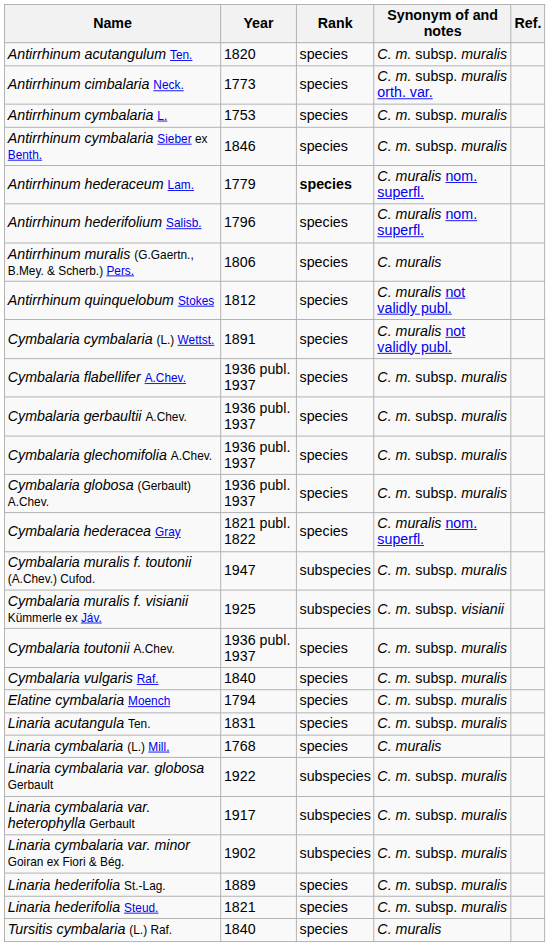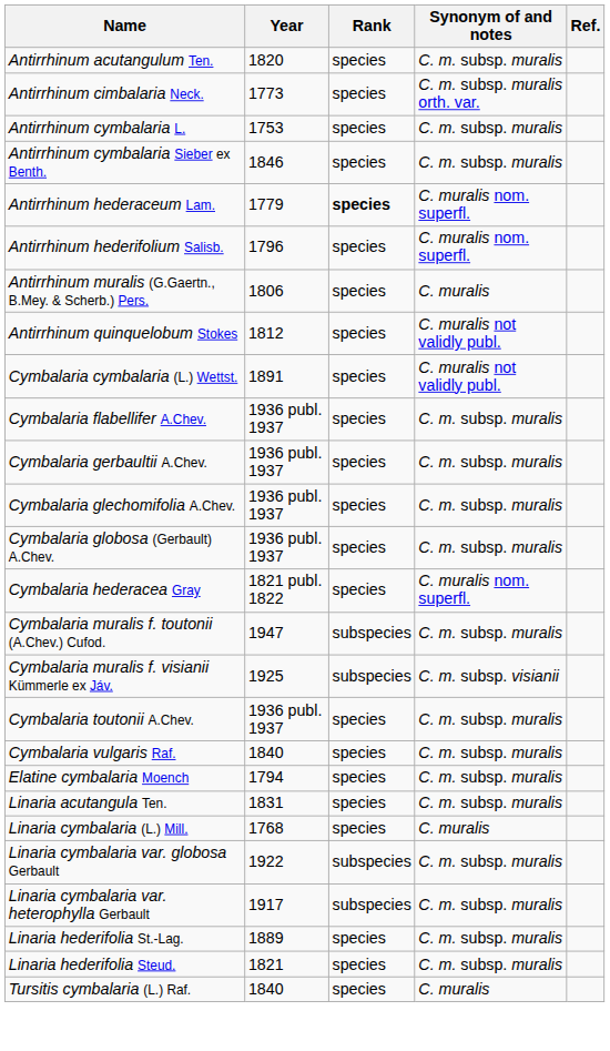 <table class="wikitable sortable mw-collapsible mw-collapsed">
 <tr>
 <th>Name</th>
 <th>Year</th>
 <th>Rank</th>
 <th>Synonym of and notes</th>
 <th>Ref.</th>
 </tr>
 <tr>
 <td><em>Antirrhinum acutangulum</em> <small><a href='#'>Ten.</a></small></td>
 <td>1820</td>
 <td>species</td>
 <td><em>C. m.</em> subsp. <em>muralis</em></td>
 <td></td>
 </tr>
 <tr>
 <td><em>Antirrhinum cimbalaria</em> <small><a href='#'>Neck.</a></small></td>
 <td>1773</td>
 <td>species</td>
 <td><em>C. m.</em> subsp. <em>muralis</em> <a href='#'>orth. var.</a></td>
 <td></td>
 </tr>
 <tr>
 <td><em>Antirrhinum cymbalaria</em> <small><a href='#'>L.</a></small></td>
 <td>1753</td>
 <td>species</td>
 <td><em>C. m.</em> subsp. <em>muralis</em></td>
 <td></td>
 </tr>
 <tr>
 <td><em>Antirrhinum cymbalaria</em> <small><a href='#'>Sieber</a> ex <a href='#'>Benth.</a></small></td>
 <td>1846</td>
 <td>species</td>
 <td><em>C. m.</em> subsp. <em>muralis</em></td>
 <td></td>
 </tr>
 <tr>
 <td><em>Antirrhinum hederaceum</em> <small><a href='#'>Lam.</a></small></td>
 <td>1779</td>
 <td><strong>species</strong></td>
 <td><em>C. muralis</em> <a href='#'>nom. superfl.</a></td>
 <td></td>
 </tr>
 <tr>
 <td><em>Antirrhinum hederifolium</em> <small><a href='#'>Salisb.</a></small></td>
 <td>1796</td>
 <td>species</td>
 <td><em>C. muralis</em> <a href='#'>nom. superfl.</a></td>
 <td></td>
 </tr>
 <tr>
 <td><em>Antirrhinum muralis</em> <small>(G.Gaertn., B.Mey. & Scherb.) <a href='#'>Pers.</a></small></td>
 <td>1806</td>
 <td>species</td>
 <td><em>C. muralis</em></td>
 <td></td>
 </tr>
 <tr>
 <td><em>Antirrhinum quinquelobum</em> <small><a href='#'>Stokes</a></small></td>
 <td>1812</td>
 <td>species</td>
 <td><em>C. muralis</em> <a href='#'>not validly publ.</a></td>
 <td></td>
 </tr>
 <tr>
 <td><em>Cymbalaria cymbalaria</em> <small>(L.) <a href='#'>Wettst.</a></small></td>
 <td>1891</td>
 <td>species</td>
 <td><em>C. muralis</em> <a href='#'>not validly publ.</a></td>
 <td></td>
 </tr>
 <tr>
 <td><em>Cymbalaria flabellifer</em> <small><a href='#'>A.Chev.</a></small></td>
 <td>1936 publ. 1937</td>
 <td>species</td>
 <td><em>C. m.</em> subsp. <em>muralis</em></td>
 <td></td>
 </tr>
 <tr>
 <td><em>Cymbalaria gerbaultii</em> <small>A.Chev.</small></td>
 <td>1936 publ. 1937</td>
 <td>species</td>
 <td><em>C. m.</em> subsp. <em>muralis</em></td>
 <td></td>
 </tr>
 <tr>
 <td><em>Cymbalaria glechomifolia</em> <small>A.Chev.</small></td>
 <td>1936 publ. 1937</td>
 <td>species</td>
 <td><em>C. m.</em> subsp. <em>muralis</em></td>
 <td></td>
 </tr>
 <tr>
 <td><em>Cymbalaria globosa</em> <small>(Gerbault) A.Chev.</small></td>
 <td>1936 publ. 1937</td>
 <td>species</td>
 <td><em>C. m.</em> subsp. <em>muralis</em></td>
 <td></td>
 </tr>
 <tr>
 <td><em>Cymbalaria hederacea</em> <small><a href='#'>Gray</a></small></td>
 <td>1821 publ. 1822</td>
 <td>species</td>
 <td><em>C. muralis</em> <a href='#'>nom. superfl.</a></td>
 <td></td>
 </tr>
 <tr>
 <td><em>Cymbalaria muralis f. toutonii</em> <small>(A.Chev.) Cufod.</small></td>
 <td>1947</td>
 <td>subspecies</td>
 <td><em>C. m.</em> subsp. <em>muralis</em></td>
 <td></td>
 </tr>
 <tr>
 <td><em>Cymbalaria muralis f. visianii</em> <small>Kümmerle ex <a href='#'>Jáv.</a></small></td>
 <td>1925</td>
 <td>subspecies</td>
 <td><em>C. m.</em> subsp. <em>visianii</em></td>
 <td></td>
 </tr>
 <tr>
 <td><em>Cymbalaria toutonii</em> <small>A.Chev.</small></td>
 <td>1936 publ. 1937</td>
 <td>species</td>
 <td><em>C. m.</em> subsp. <em>muralis</em></td>
 <td></td>
 </tr>
 <tr>
 <td><em>Cymbalaria vulgaris</em> <small><a href='#'>Raf.</a></small></td>
 <td>1840</td>
 <td>species</td>
 <td><em>C. m.</em> subsp. <em>muralis</em></td>
 <td></td>
 </tr>
 <tr>
 <td><em>Elatine cymbalaria</em> <small><a href='#'>Moench</a></small></td>
 <td>1794</td>
 <td>species</td>
 <td><em>C. m.</em> subsp. <em>muralis</em></td>
 <td></td>
 </tr>
 <tr>
 <td><em>Linaria acutangula</em> <small>Ten.</small></td>
 <td>1831</td>
 <td>species</td>
 <td><em>C. m.</em> subsp. <em>muralis</em></td>
 <td></td>
 </tr>
 <tr>
 <td><em>Linaria cymbalaria</em> <small>(L.) <a href='#'>Mill.</a></small></td>
 <td>1768</td>
 <td>species</td>
 <td><em>C. muralis</em></td>
 <td></td>
 </tr>
 <tr>
 <td><em>Linaria cymbalaria var. globosa</em> <small>Gerbault</small></td>
 <td>1922</td>
 <td>subspecies</td>
 <td><em>C. m.</em> subsp. <em>muralis</em></td>
 <td></td>
 </tr>
 <tr>
 <td><em>Linaria cymbalaria var. heterophylla</em> <small>Gerbault</small></td>
 <td>1917</td>
 <td>subspecies</td>
 <td><em>C. m.</em> subsp. <em>muralis</em></td>
 <td></td>
 </tr>
 <tr>
-<td><em>Linaria cymbalaria var. minor</em> <small>Goiran ex Fiori & Bég.</small></td>
-<td>1902</td>
-<td>subspecies</td>
-<td><em>C. m.</em> subsp. <em>muralis</em></td>
-<td></td>
-</tr>
-<tr>
 <td><em>Linaria hederifolia</em> <small>St.-Lag.</small></td>
 <td>1889</td>
 <td>species</td>
 <td><em>C. m.</em> subsp. <em>muralis</em></td>
 <td></td>
 </tr>
 <tr>
 <td><em>Linaria hederifolia</em> <small><a href='#'>Steud.</a></small></td>
 <td>1821</td>
 <td>species</td>
 <td><em>C. m.</em> subsp. <em>muralis</em></td>
 <td></td>
 </tr>
 <tr>
 <td><em>Tursitis cymbalaria</em> <small>(L.) Raf.</small></td>
 <td>1840</td>
 <td>species</td>
 <td><em>C. muralis</em></td>
 <td></td>
 </tr>
 </table>
